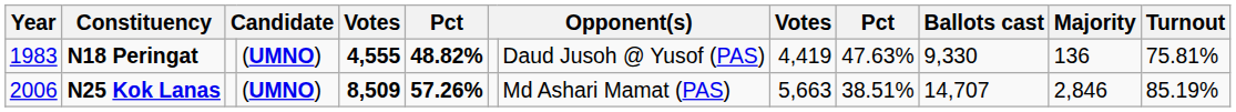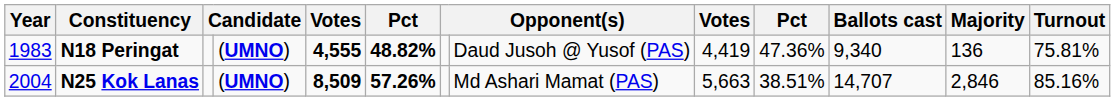 <table class="wikitable" style="margin:0.5em ; font-size:95%">
 <tr>
 <th>Year</th>
 <th>Constituency</th>
 <th colspan=2>Candidate</th>
 <th>Votes</th>
 <th>Pct</th>
 <th colspan=2>Opponent(s)</th>
 <th>Votes</th>
 <th>Pct</th>
 <th>Ballots cast</th>
 <th>Majority</th>
 <th>Turnout</th>
 </tr>
 <tr>
 <td><a href='#'>1983</a></td>
 <td><strong>N18 Peringat</strong></td>
 <td></td>
 <td> (<a href='#'><strong>UMNO</strong></a>)</td>
 <td align="right"><strong>4,555</strong></td>
 <td><strong>48.82%</strong></td>
 <td></td>
 <td>Daud Jusoh @ Yusof (<a href='#'>PAS</a>)</td>
 <td align="right">4,419</td>
-<td>47.63%</td>
-<td>9,330</td>
+<td>47.36%</td>
+<td>9,340</td>
 <td>136</td>
 <td>75.81%</td>
 </tr>
 <tr>
-<td><a href='#'>2006</a></td>
+<td><a href='#'>2004</a></td>
 <td><strong>N25 <a href='#'>Kok Lanas</a></strong></td>
 <td></td>
 <td> (<a href='#'><strong>UMNO</strong></a>)</td>
 <td align="right"><strong>8,509</strong></td>
 <td><strong>57.26%</strong></td>
 <td></td>
 <td>Md Ashari Mamat (<a href='#'>PAS</a>)</td>
 <td align="right">5,663</td>
 <td>38.51%</td>
 <td>14,707</td>
 <td>2,846</td>
-<td>85.19%</td>
+<td>85.16%</td>
 </tr>
 </table>
